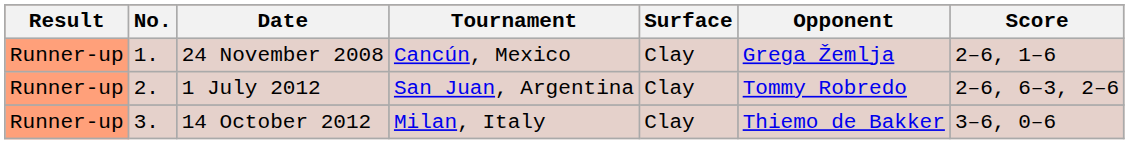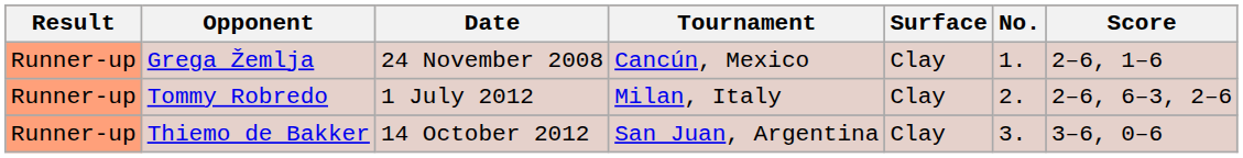 <table class=wikitable style=font-size:97%;background:#e5d1cb>
 <tr>
 <th>Result</th>
-<th>No.</th>
+<th>Opponent</th>
 <th>Date</th>
 <th>Tournament</th>
 <th>Surface</th>
-<th>Opponent</th>
+<th>No.</th>
 <th>Score</th>
 </tr>
 <tr>
 <td bgcolor=ffa07a>Runner-up</td>
-<td>1.</td>
+<td> <a href='#'>Grega Žemlja</a></td>
 <td>24 November 2008</td>
 <td><a href='#'>Cancún</a>, Mexico</td>
 <td>Clay</td>
-<td> <a href='#'>Grega Žemlja</a></td>
+<td>1.</td>
 <td>2–6, 1–6</td>
 </tr>
 <tr>
 <td bgcolor=ffa07a>Runner-up</td>
+<td> <a href='#'>Tommy Robredo</a></td>
+<td>1 July 2012</td>
+<td><a href='#'>Milan</a>, Italy</td>
+<td>Clay</td>
 <td>2.</td>
-<td>1 July 2012</td>
-<td><a href='#'>San Juan</a>, Argentina</td>
-<td>Clay</td>
-<td> <a href='#'>Tommy Robredo</a></td>
 <td>2–6, 6–3, 2–6</td>
 </tr>
 <tr>
 <td bgcolor=ffa07a>Runner-up</td>
+<td> <a href='#'>Thiemo de Bakker</a></td>
+<td>14 October 2012</td>
+<td><a href='#'>San Juan</a>, Argentina</td>
+<td>Clay</td>
 <td>3.</td>
-<td>14 October 2012</td>
-<td><a href='#'>Milan</a>, Italy</td>
-<td>Clay</td>
-<td> <a href='#'>Thiemo de Bakker</a></td>
 <td>3–6, 0–6</td>
 </tr>
 </table>
